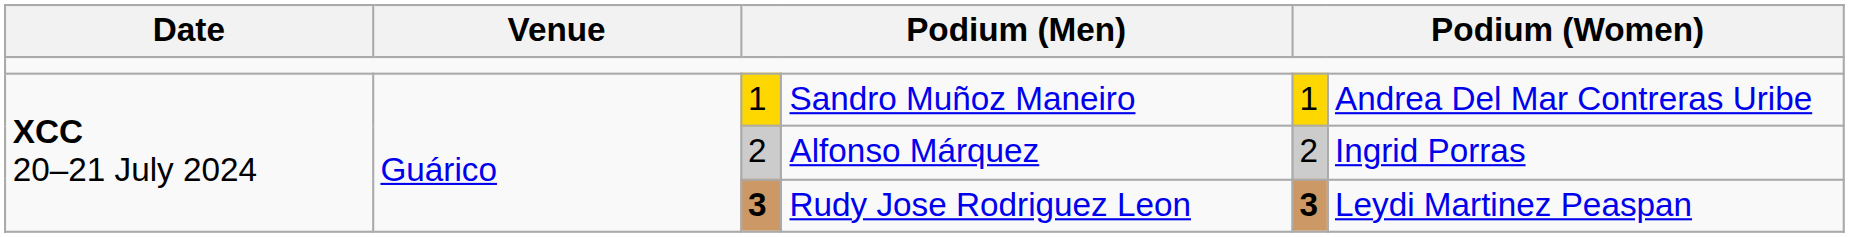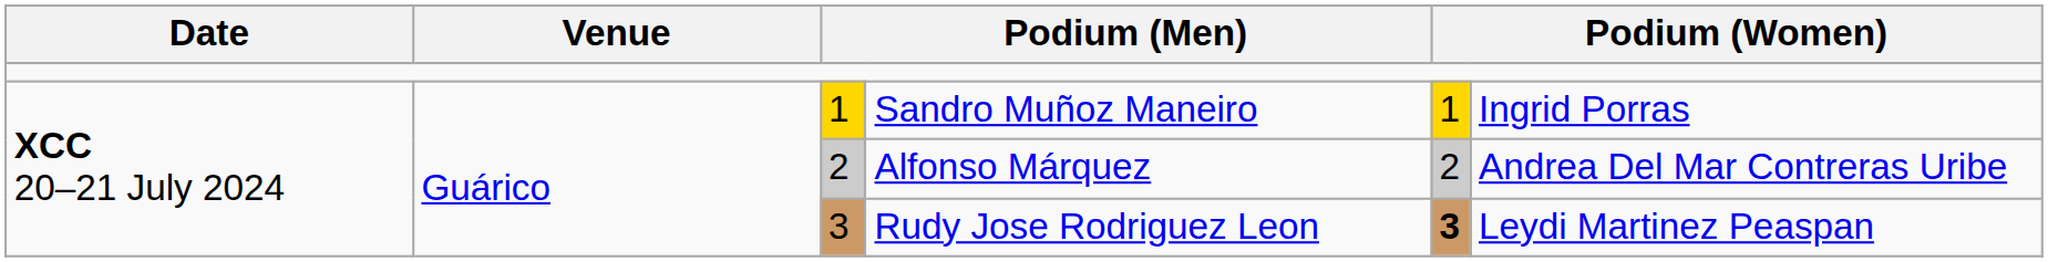 <table class="wikitable" width=70%>
 <tr>
 <th>Date</th>
 <th width=20%>Venue</th>
 <th colspan=2 width=30%>Podium (Men)</th>
 <th colspan=2 width=30%>Podium (Women)</th>
 </tr>
 <tr>
 <td colspan=6></td>
 </tr>
 <tr>
 <td rowspan=3><strong>XCC</strong> <br> 20–21 July 2024</td>
 <td rowspan=3><br><a href='#'>Guárico</a></td>
 <td bgcolor=FFD700>1</td>
 <td><a href='#'>Sandro Muñoz Maneiro</a></td>
 <td bgcolor=FFD700>1</td>
-<td><a href='#'>Andrea Del Mar Contreras Uribe</a></td>
+<td><a href='#'>Ingrid Porras</a></td>
 </tr>
 <tr>
 <td bgcolor=CCCCCC>2</td>
 <td><a href='#'>Alfonso Márquez</a></td>
 <td bgcolor=CCCCCC>2</td>
-<td><a href='#'>Ingrid Porras</a></td>
+<td><a href='#'>Andrea Del Mar Contreras Uribe</a></td>
 </tr>
 <tr>
-<td bgcolor=CC9966><strong>3</strong></td>
+<td bgcolor=CC9966>3</td>
 <td><a href='#'>Rudy Jose Rodriguez Leon</a></td>
 <td bgcolor=CC9966><strong>3</strong></td>
 <td><a href='#'>Leydi Martinez Peaspan</a></td>
 </tr>
 </table>
